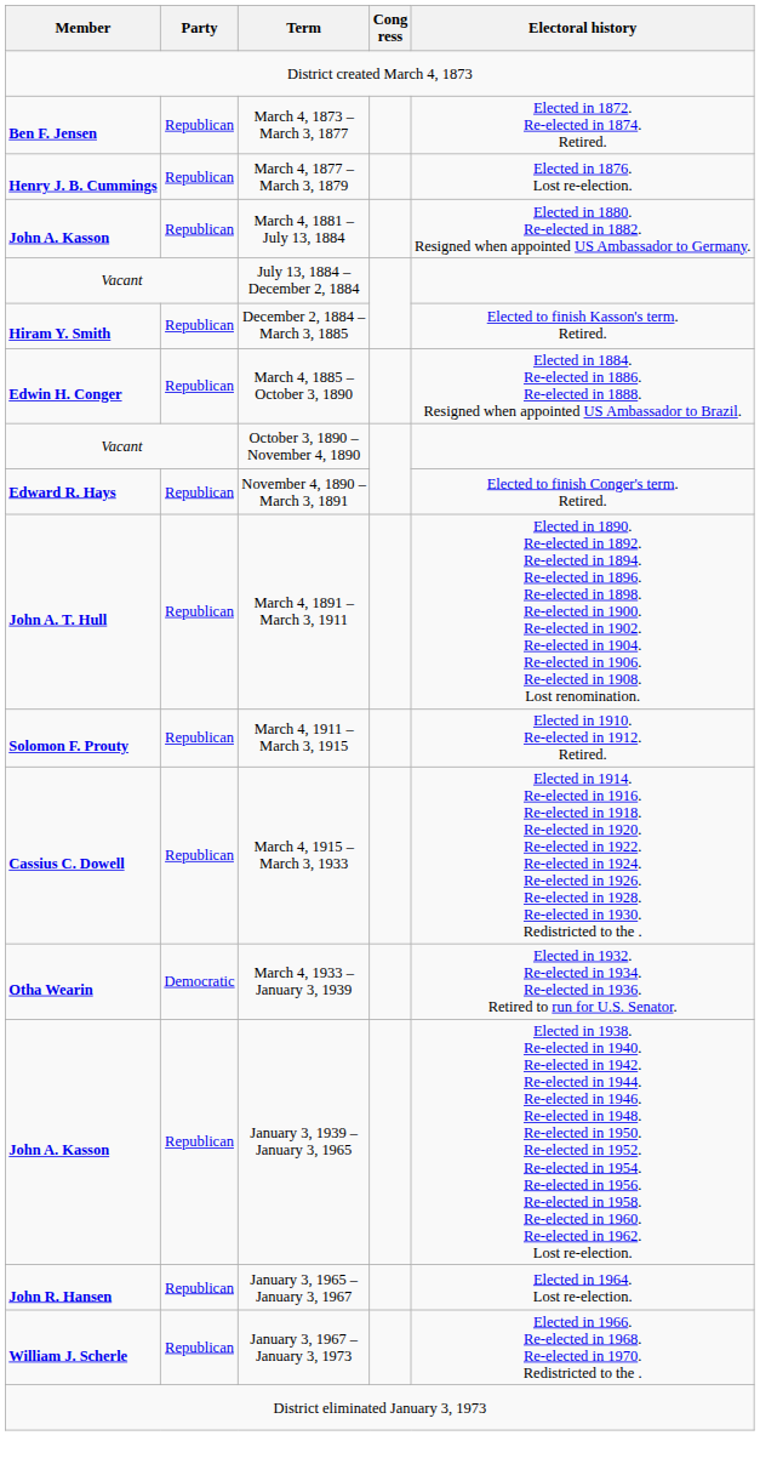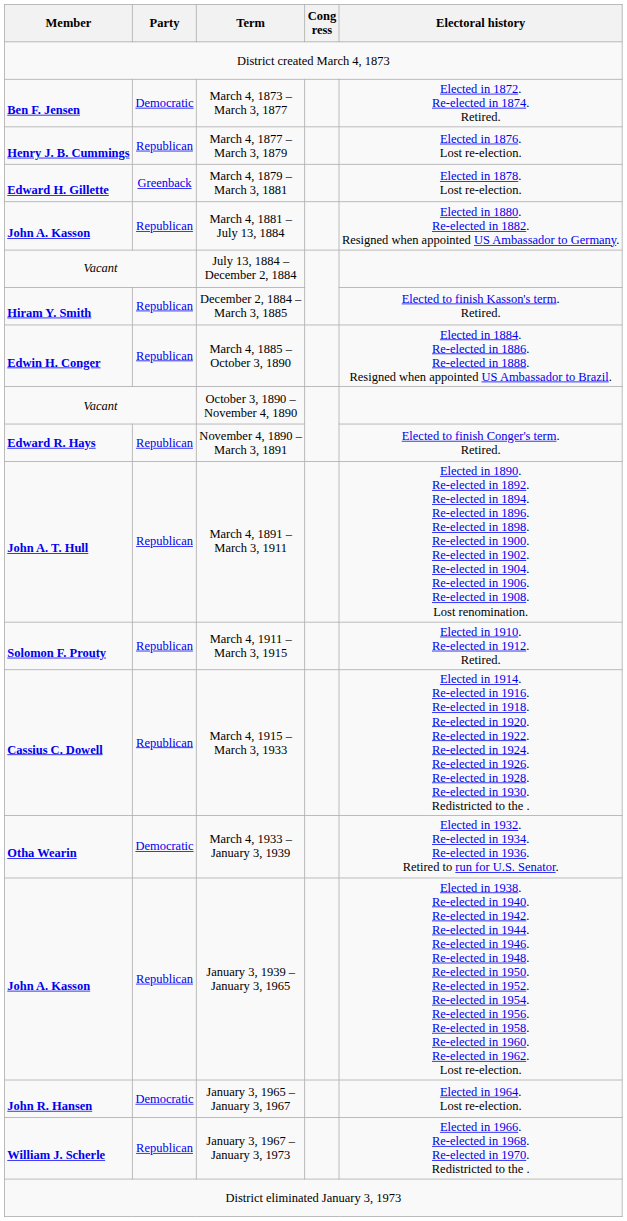 <table class=wikitable style="text-align:center">
 <tr style="height:3em">
 <th>Member</th>
 <th>Party</th>
 <th>Term</th>
 <th>Cong<br>ress</th>
 <th>Electoral history</th>
 </tr>
 <tr style="height:3em">
 <td colspan="5">District created March 4, 1873</td>
 </tr>
 <tr style="height:3em">
 <td align=left><br><strong><a href='#'>Ben F. Jensen</a></strong><br></td>
-<td><a href='#'>Republican</a></td>
+<td><a href='#'>Democratic</a></td>
 <td nowrap>March 4, 1873 –<br>March 3, 1877</td>
 <td></td>
 <td><a href='#'>Elected in 1872</a>.<br><a href='#'>Re-elected in 1874</a>.<br>Retired.</td>
 </tr>
 <tr style="height:3em">
 <td align=left><br><strong><a href='#'>Henry J. B. Cummings</a></strong><br></td>
 <td><a href='#'>Republican</a></td>
 <td nowrap>March 4, 1877 –<br>March 3, 1879</td>
 <td></td>
 <td><a href='#'>Elected in 1876</a>.<br>Lost re-election.</td>
+</tr>
+<tr style="height:3em">
+<td align=left><br><strong><a href='#'>Edward H. Gillette</a></strong><br></td>
+<td><a href='#'>Greenback</a></td>
+<td nowrap>March 4, 1879 –<br>March 3, 1881</td>
+<td></td>
+<td><a href='#'>Elected in 1878</a>.<br>Lost re-election.</td>
 </tr>
 <tr style="height:3em">
 <td align=left><br><strong><a href='#'>John A. Kasson</a></strong><br></td>
 <td><a href='#'>Republican</a></td>
 <td nowrap>March 4, 1881 –<br>July 13, 1884</td>
 <td></td>
 <td><a href='#'>Elected in 1880</a>.<br><a href='#'>Re-elected in 1882</a>.<br>Resigned when appointed <a href='#'>US Ambassador to Germany</a>.</td>
 </tr>
 <tr style="height:3em">
 <td colspan=2><em>Vacant</em></td>
 <td nowrap>July 13, 1884 –<br> December 2, 1884</td>
 <td rowspan=2></td>
 <td></td>
 </tr>
 <tr style="height:3em">
 <td align=left><br><strong><a href='#'>Hiram Y. Smith</a></strong><br></td>
 <td><a href='#'>Republican</a></td>
 <td nowrap>December 2, 1884 –<br>March 3, 1885</td>
 <td><a href='#'>Elected to finish Kasson's term</a>.<br>Retired.</td>
 </tr>
 <tr style="height:3em">
 <td align=left><br><strong><a href='#'>Edwin H. Conger</a></strong><br></td>
 <td><a href='#'>Republican</a></td>
 <td nowrap>March 4, 1885 –<br>October 3, 1890</td>
 <td></td>
 <td><a href='#'>Elected in 1884</a>.<br><a href='#'>Re-elected in 1886</a>.<br><a href='#'>Re-elected in 1888</a>.<br>Resigned when appointed <a href='#'>US Ambassador to Brazil</a>.</td>
 </tr>
 <tr style="height:3em">
 <td colspan=2><em>Vacant</em></td>
 <td nowrap>October 3, 1890 –<br> November 4, 1890</td>
 <td rowspan=2></td>
 <td></td>
 </tr>
 <tr style="height:3em">
 <td align=left><strong><a href='#'>Edward R. Hays</a></strong><br></td>
 <td><a href='#'>Republican</a></td>
 <td nowrap>November 4, 1890 –<br>March 3, 1891</td>
 <td><a href='#'>Elected to finish Conger's term</a>.<br>Retired.</td>
 </tr>
 <tr style="height:3em">
 <td align=left><br><strong><a href='#'>John A. T. Hull</a></strong><br></td>
 <td><a href='#'>Republican</a></td>
 <td nowrap>March 4, 1891 –<br>March 3, 1911</td>
 <td></td>
 <td><a href='#'>Elected in 1890</a>.<br><a href='#'>Re-elected in 1892</a>.<br><a href='#'>Re-elected in 1894</a>.<br><a href='#'>Re-elected in 1896</a>.<br><a href='#'>Re-elected in 1898</a>.<br><a href='#'>Re-elected in 1900</a>.<br><a href='#'>Re-elected in 1902</a>.<br><a href='#'>Re-elected in 1904</a>.<br><a href='#'>Re-elected in 1906</a>.<br><a href='#'>Re-elected in 1908</a>.<br>Lost renomination.</td>
 </tr>
 <tr style="height:3em">
 <td align=left><br><strong><a href='#'>Solomon F. Prouty</a></strong><br></td>
 <td><a href='#'>Republican</a></td>
 <td nowrap>March 4, 1911 –<br>March 3, 1915</td>
 <td></td>
 <td><a href='#'>Elected in 1910</a>.<br><a href='#'>Re-elected in 1912</a>.<br>Retired.</td>
 </tr>
 <tr style="height:3em">
 <td align=left><br><strong><a href='#'>Cassius C. Dowell</a></strong><br></td>
 <td><a href='#'>Republican</a></td>
 <td nowrap>March 4, 1915 –<br>March 3, 1933</td>
 <td></td>
 <td><a href='#'>Elected in 1914</a>.<br><a href='#'>Re-elected in 1916</a>.<br><a href='#'>Re-elected in 1918</a>.<br><a href='#'>Re-elected in 1920</a>.<br><a href='#'>Re-elected in 1922</a>.<br><a href='#'>Re-elected in 1924</a>.<br><a href='#'>Re-elected in 1926</a>.<br><a href='#'>Re-elected in 1928</a>.<br><a href='#'>Re-elected in 1930</a>.<br>Redistricted to the .</td>
 </tr>
 <tr style="height:3em">
 <td align=left><br><strong><a href='#'>Otha Wearin</a></strong><br></td>
 <td><a href='#'>Democratic</a></td>
 <td nowrap>March 4, 1933 –<br>January 3, 1939</td>
 <td></td>
 <td><a href='#'>Elected in 1932</a>.<br><a href='#'>Re-elected in 1934</a>.<br><a href='#'>Re-elected in 1936</a>.<br>Retired to <a href='#'>run for U.S. Senator</a>.</td>
 </tr>
 <tr style="height:3em">
 <td align=left><br><strong><a href='#'>John A. Kasson</a></strong><br></td>
 <td><a href='#'>Republican</a></td>
 <td nowrap>January 3, 1939 –<br>January 3, 1965</td>
 <td></td>
 <td><a href='#'>Elected in 1938</a>.<br><a href='#'>Re-elected in 1940</a>.<br><a href='#'>Re-elected in 1942</a>.<br><a href='#'>Re-elected in 1944</a>.<br><a href='#'>Re-elected in 1946</a>.<br><a href='#'>Re-elected in 1948</a>.<br><a href='#'>Re-elected in 1950</a>.<br><a href='#'>Re-elected in 1952</a>.<br><a href='#'>Re-elected in 1954</a>.<br><a href='#'>Re-elected in 1956</a>.<br><a href='#'>Re-elected in 1958</a>.<br><a href='#'>Re-elected in 1960</a>.<br><a href='#'>Re-elected in 1962</a>.<br>Lost re-election.</td>
 </tr>
 <tr style="height:3em">
 <td align=left><br><strong><a href='#'>John R. Hansen</a></strong><br></td>
-<td><a href='#'>Republican</a></td>
+<td><a href='#'>Democratic</a></td>
 <td nowrap>January 3, 1965 –<br>January 3, 1967</td>
 <td></td>
 <td><a href='#'>Elected in 1964</a>.<br>Lost re-election.</td>
 </tr>
 <tr style="height:3em">
 <td align=left><br><strong><a href='#'>William J. Scherle</a></strong><br></td>
 <td><a href='#'>Republican</a></td>
 <td nowrap>January 3, 1967 –<br>January 3, 1973</td>
 <td></td>
 <td><a href='#'>Elected in 1966</a>.<br><a href='#'>Re-elected in 1968</a>.<br><a href='#'>Re-elected in 1970</a>.<br>Redistricted to the .</td>
 </tr>
 <tr style="height:3em">
 <td colspan="5">District eliminated January 3, 1973</td>
 </tr>
 </table>
